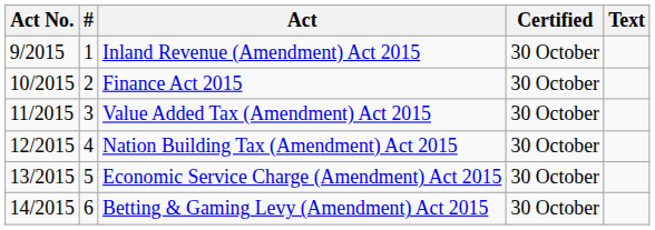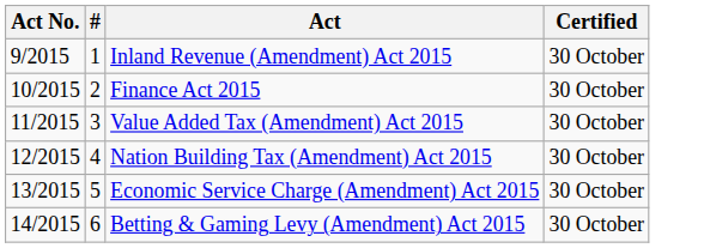 <table class="wikitable sortable mw-collapsible mw-collapsed">
 <tr>
 <th>Act No.</th>
 <th>#</th>
 <th>Act</th>
 <th>Certified</th>
-<th>Text</th>
 </tr>
 <tr>
 <td>9/2015</td>
 <td>1</td>
 <td><a href='#'>Inland Revenue (Amendment) Act 2015</a></td>
 <td>30 October</td>
-<td></td>
 </tr>
 <tr>
 <td>10/2015</td>
 <td>2</td>
 <td><a href='#'>Finance Act 2015</a></td>
 <td>30 October</td>
-<td></td>
 </tr>
 <tr>
 <td>11/2015</td>
 <td>3</td>
 <td><a href='#'>Value Added Tax (Amendment) Act 2015</a></td>
 <td>30 October</td>
-<td></td>
 </tr>
 <tr>
 <td>12/2015</td>
 <td>4</td>
 <td><a href='#'>Nation Building Tax (Amendment) Act 2015</a></td>
 <td>30 October</td>
-<td></td>
 </tr>
 <tr>
 <td>13/2015</td>
 <td>5</td>
 <td><a href='#'>Economic Service Charge (Amendment) Act 2015</a></td>
 <td>30 October</td>
-<td></td>
 </tr>
 <tr>
 <td>14/2015</td>
 <td>6</td>
 <td><a href='#'>Betting & Gaming Levy (Amendment) Act 2015</a></td>
 <td>30 October</td>
-<td></td>
 </tr>
 </table>
